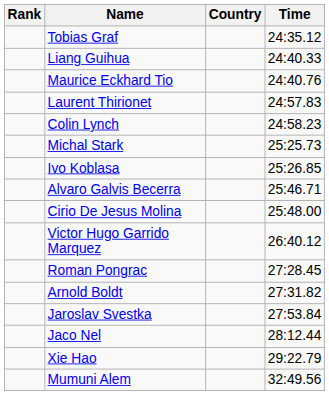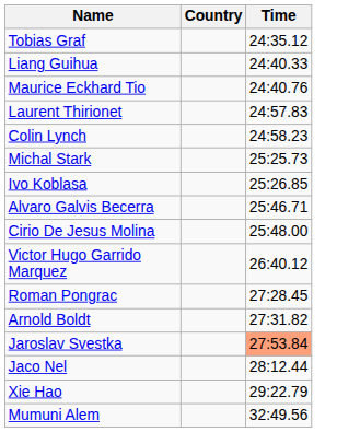 <table class="wikitable sortable">
 <tr>
-<th width=20>Rank</th>
 <th width=180>Name</th>
 <th>Country</th>
 <th>Time</th>
 </tr>
 <tr>
-<td align="center"></td>
 <td><a href='#'>Tobias Graf</a></td>
 <td></td>
 <td align="center">24:35.12</td>
 </tr>
 <tr>
-<td align="center"></td>
 <td><a href='#'>Liang Guihua</a></td>
 <td></td>
 <td align="center">24:40.33</td>
 </tr>
 <tr>
-<td align="center"></td>
 <td><a href='#'>Maurice Eckhard Tio</a></td>
 <td></td>
 <td align="center">24:40.76</td>
 </tr>
 <tr>
-<td align="center"></td>
 <td><a href='#'>Laurent Thirionet</a></td>
 <td></td>
 <td align="center">24:57.83</td>
 </tr>
 <tr>
-<td align="center"></td>
 <td><a href='#'>Colin Lynch</a></td>
 <td></td>
 <td align="center">24:58.23</td>
 </tr>
 <tr>
-<td align="center"></td>
 <td><a href='#'>Michal Stark</a></td>
 <td></td>
 <td align="center">25:25.73</td>
 </tr>
 <tr>
-<td align="center"></td>
 <td><a href='#'>Ivo Koblasa</a></td>
 <td></td>
 <td align="center">25:26.85</td>
 </tr>
 <tr>
-<td align="center"></td>
 <td><a href='#'>Alvaro Galvis Becerra</a></td>
 <td></td>
 <td align="center">25:46.71</td>
 </tr>
 <tr>
-<td align="center"></td>
 <td><a href='#'>Cirio De Jesus Molina</a></td>
 <td></td>
 <td align="center">25:48.00</td>
 </tr>
 <tr>
-<td align="center"></td>
 <td><a href='#'>Victor Hugo Garrido Marquez</a></td>
 <td></td>
 <td align="center">26:40.12</td>
 </tr>
 <tr>
-<td align="center"></td>
 <td><a href='#'>Roman Pongrac</a></td>
 <td></td>
 <td align="center">27:28.45</td>
 </tr>
 <tr>
-<td align="center"></td>
 <td><a href='#'>Arnold Boldt</a></td>
 <td></td>
 <td align="center">27:31.82</td>
 </tr>
 <tr>
-<td align="center"></td>
 <td><a href='#'>Jaroslav Svestka</a></td>
 <td></td>
-<td align="center">27:53.84</td>
+<td align="center" style="background: lightsalmon;">27:53.84</td>
 </tr>
 <tr>
-<td align="center"></td>
 <td><a href='#'>Jaco Nel</a></td>
 <td></td>
 <td align="center">28:12.44</td>
 </tr>
 <tr>
-<td align="center"></td>
 <td><a href='#'>Xie Hao</a></td>
 <td></td>
 <td align="center">29:22.79</td>
 </tr>
 <tr>
-<td align="center"></td>
 <td><a href='#'>Mumuni Alem</a></td>
 <td></td>
 <td align="center">32:49.56</td>
 </tr>
 </table>
